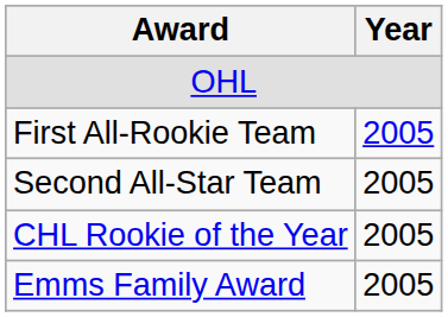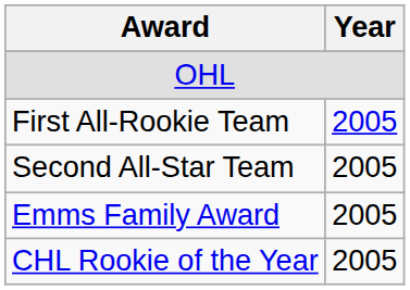 <table class="wikitable">
 <tr>
 <th>Award</th>
 <th>Year</th>
 </tr>
 <tr ALIGN="center" bgcolor="#e0e0e0">
 <td colspan="2"><a href='#'>OHL</a></td>
 </tr>
 <tr>
 <td>First All-Rookie Team</td>
 <td><a href='#'>2005</a></td>
 </tr>
 <tr>
 <td>Second All-Star Team</td>
 <td>2005</td>
 </tr>
 <tr>
+<td><a href='#'>Emms Family Award</a></td>
+<td>2005</td>
+</tr>
+<tr>
 <td><a href='#'>CHL Rookie of the Year</a></td>
 <td>2005</td>
 </tr>
-<tr>
-<td><a href='#'>Emms Family Award</a></td>
-<td>2005</td>
-</tr>
 </table>
